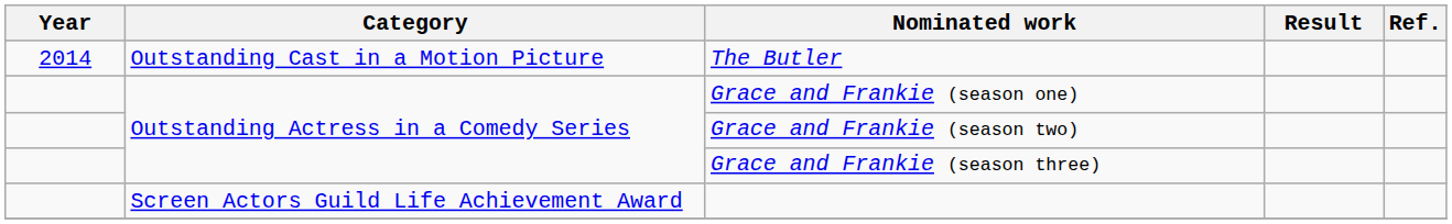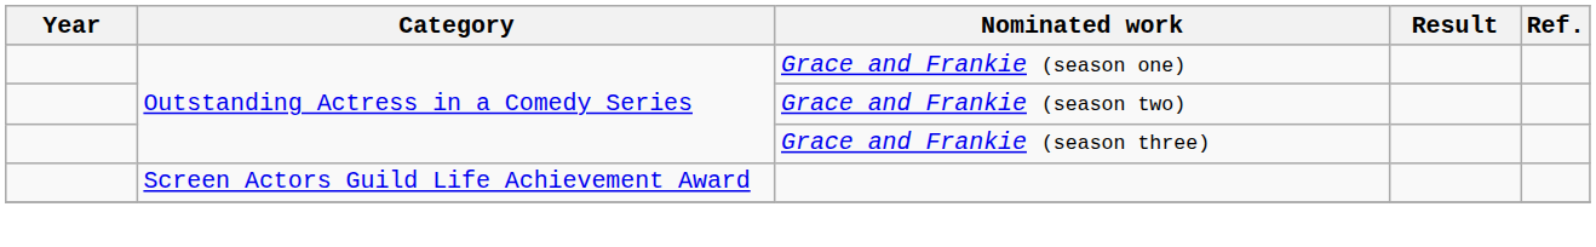 <table class=wikitable>
 <tr>
 <th scope="col" style="width:5em;">Year</th>
 <th scope="col" style="width:26em;">Category</th>
 <th scope="col" style="width:25em;">Nominated work</th>
 <th scope="col" style="width:5em;">Result</th>
 <th>Ref.</th>
-</tr>
-<tr>
-<td style="text-align:center;"><a href='#'>2014</a></td>
-<td><a href='#'>Outstanding Cast in a Motion Picture</a></td>
-<td><em><a href='#'>The Butler</a></em></td>
-<td></td>
-<td style="text-align:center;"></td>
 </tr>
 <tr>
 <td></td>
 <td Rowspan=3><a href='#'>Outstanding Actress in a Comedy Series</a></td>
 <td><em><a href='#'>Grace and Frankie</a></em> <small> (season one) </small></td>
 <td></td>
 <td style="text-align:center;"></td>
 </tr>
 <tr>
 <td></td>
 <td><em><a href='#'>Grace and Frankie</a></em> <small> (season two) </small></td>
 <td></td>
 <td style="text-align:center;"></td>
 </tr>
 <tr>
 <td></td>
 <td><em><a href='#'>Grace and Frankie</a></em> <small> (season three) </small></td>
 <td></td>
 <td style="text-align:center;"></td>
 </tr>
 <tr>
 <td></td>
 <td><a href='#'>Screen Actors Guild Life Achievement Award</a></td>
 <td></td>
 <td></td>
 <td></td>
 </tr>
 <tr>
 </tr>
 </table>
